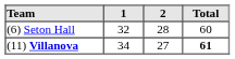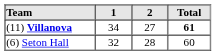 <table border=1 cellspacing=0 width=300 style="margin-left:3em;">
 <tr style="text-align:center; background-color:#e6e6e6;">
 <th align=left width=25%>Team</th>
 <th width=10%>1</th>
 <th width=10%>2</th>
 <th width=10%>Total</th>
 </tr>
 <tr style="text-align:center;">
+<td align=left>(11) <strong><a href='#'>Villanova</a></strong></td>
+<td>34</td>
+<td>27</td>
+<td><strong>61</strong></td>
+</tr>
+<tr style="text-align:center;">
 <td align=left>(6) <a href='#'>Seton Hall</a></td>
 <td>32</td>
 <td>28</td>
 <td>60</td>
 </tr>
 <tr style="text-align:center;">
-<td align=left>(11) <strong><a href='#'>Villanova</a></strong></td>
-<td>34</td>
-<td>27</td>
-<td><strong>61</strong></td>
-</tr>
-<tr style="text-align:center;">
 </tr>
 </table>
